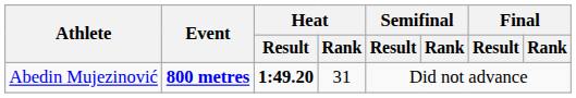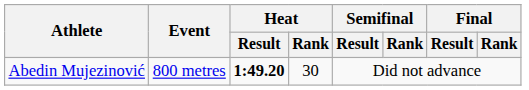 <table class=wikitable style=font-size:90%>
 <tr>
 <th rowspan=2>Athlete</th>
 <th rowspan=2>Event</th>
 <th colspan=2>Heat</th>
 <th colspan=2>Semifinal</th>
 <th colspan=2>Final</th>
 </tr>
 <tr style=font-size:95%>
 <th>Result</th>
 <th>Rank</th>
 <th>Result</th>
 <th>Rank</th>
 <th>Result</th>
 <th>Rank</th>
 </tr>
 <tr align=center>
 <td align=left><a href='#'>Abedin Mujezinović</a></td>
-<td align=left><strong><a href='#'>800 metres</a></strong></td>
+<td align=left><a href='#'>800 metres</a></td>
 <td><strong>1:49.20</strong></td>
-<td>31</td>
+<td>30</td>
 <td colspan=4>Did not advance</td>
 </tr>
 </table>
